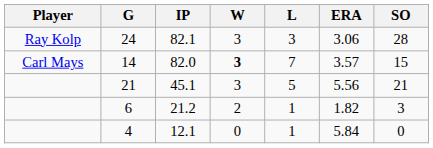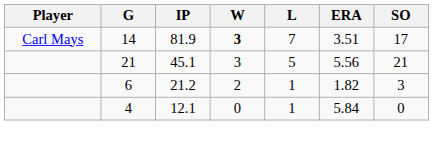 <table class="wikitable sortable">
 <tr>
 <th bgcolor="#DDDDFF" width="16%">Player</th>
 <th bgcolor="#DDDDFF" width="9%">G</th>
 <th bgcolor="#DDDDFF" width="9%">IP</th>
 <th bgcolor="#DDDDFF" width="9%">W</th>
 <th bgcolor="#DDDDFF" width="9%">L</th>
 <th bgcolor="#DDDDFF" width="9%">ERA</th>
 <th bgcolor="#DDDDFF" width="9%">SO</th>
 </tr>
 <tr align="center">
-<td><a href='#'>Ray Kolp</a></td>
-<td>24</td>
-<td>82.1</td>
-<td>3</td>
-<td>3</td>
-<td>3.06</td>
-<td>28</td>
-</tr>
-<tr align="center">
 <td><a href='#'>Carl Mays</a></td>
 <td>14</td>
-<td>82.0</td>
+<td>81.9</td>
 <td><strong>3</strong></td>
 <td>7</td>
-<td>3.57</td>
-<td>15</td>
+<td>3.51</td>
+<td>17</td>
 </tr>
 <tr align="center">
 <td></td>
 <td>21</td>
 <td>45.1</td>
 <td>3</td>
 <td>5</td>
 <td>5.56</td>
 <td>21</td>
 </tr>
 <tr align="center">
 <td></td>
 <td>6</td>
 <td>21.2</td>
 <td>2</td>
 <td>1</td>
 <td>1.82</td>
 <td>3</td>
 </tr>
 <tr align="center">
 <td></td>
 <td>4</td>
 <td>12.1</td>
 <td>0</td>
 <td>1</td>
 <td>5.84</td>
 <td>0</td>
 </tr>
 </table>
